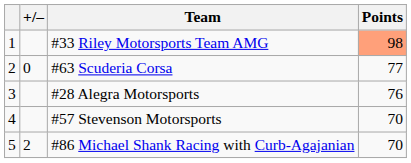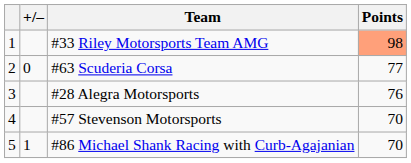 <table class="wikitable" style="font-size: 95%;">
 <tr>
 <th scope="col"></th>
 <th scope="col">+/–</th>
 <th scope="col">Team</th>
 <th scope="col">Points</th>
 </tr>
 <tr>
 <td align=center>1</td>
 <td align="left"></td>
 <td> #33 <a href='#'>Riley Motorsports Team AMG</a></td>
 <td align=right style="background: lightsalmon;">98</td>
 </tr>
 <tr>
 <td align=center>2</td>
 <td align="left"> 0</td>
 <td> #63 <a href='#'>Scuderia Corsa</a></td>
 <td align=right>77</td>
 </tr>
 <tr>
 <td align=center>3</td>
 <td align="left"></td>
 <td> #28 Alegra Motorsports</td>
 <td align=right>76</td>
 </tr>
 <tr>
 <td align=center>4</td>
 <td align="left"></td>
 <td> #57 Stevenson Motorsports</td>
 <td align=right>70</td>
 </tr>
 <tr>
 <td align=center>5</td>
-<td align="left"> 2</td>
+<td align="left"> 1</td>
 <td> #86 <a href='#'>Michael Shank Racing</a> with <a href='#'>Curb-Agajanian</a></td>
 <td align=right>70</td>
 </tr>
 <tr>
 </tr>
 </table>
